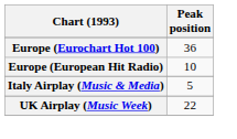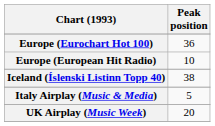 <table class="wikitable sortable plainrowheaders" style="text-align:center">
 <tr>
 <th scope="col">Chart (1993)</th>
 <th scope="col">Peak<br>position</th>
 </tr>
 <tr>
 </tr>
 <tr>
 </tr>
 <tr>
 <th scope="row">Europe (<a href='#'>Eurochart Hot 100</a>)</th>
 <td>36</td>
 </tr>
 <tr>
 <th scope="row">Europe (European Hit Radio)</th>
 <td>10</td>
 </tr>
 <tr>
 </tr>
 <tr>
+<th scope="row">Iceland (<a href='#'>Íslenski Listinn Topp 40</a>)</th>
+<td>38</td>
+</tr>
+<tr>
 </tr>
 <tr>
 <th scope="row">Italy Airplay (<em><a href='#'>Music & Media</a></em>)</th>
 <td>5</td>
 </tr>
 <tr>
 </tr>
 <tr>
 </tr>
 <tr>
 <th scope="row">UK Airplay (<em><a href='#'>Music Week</a></em>)</th>
-<td>22</td>
+<td>20</td>
 </tr>
 <tr>
 </tr>
 </table>
